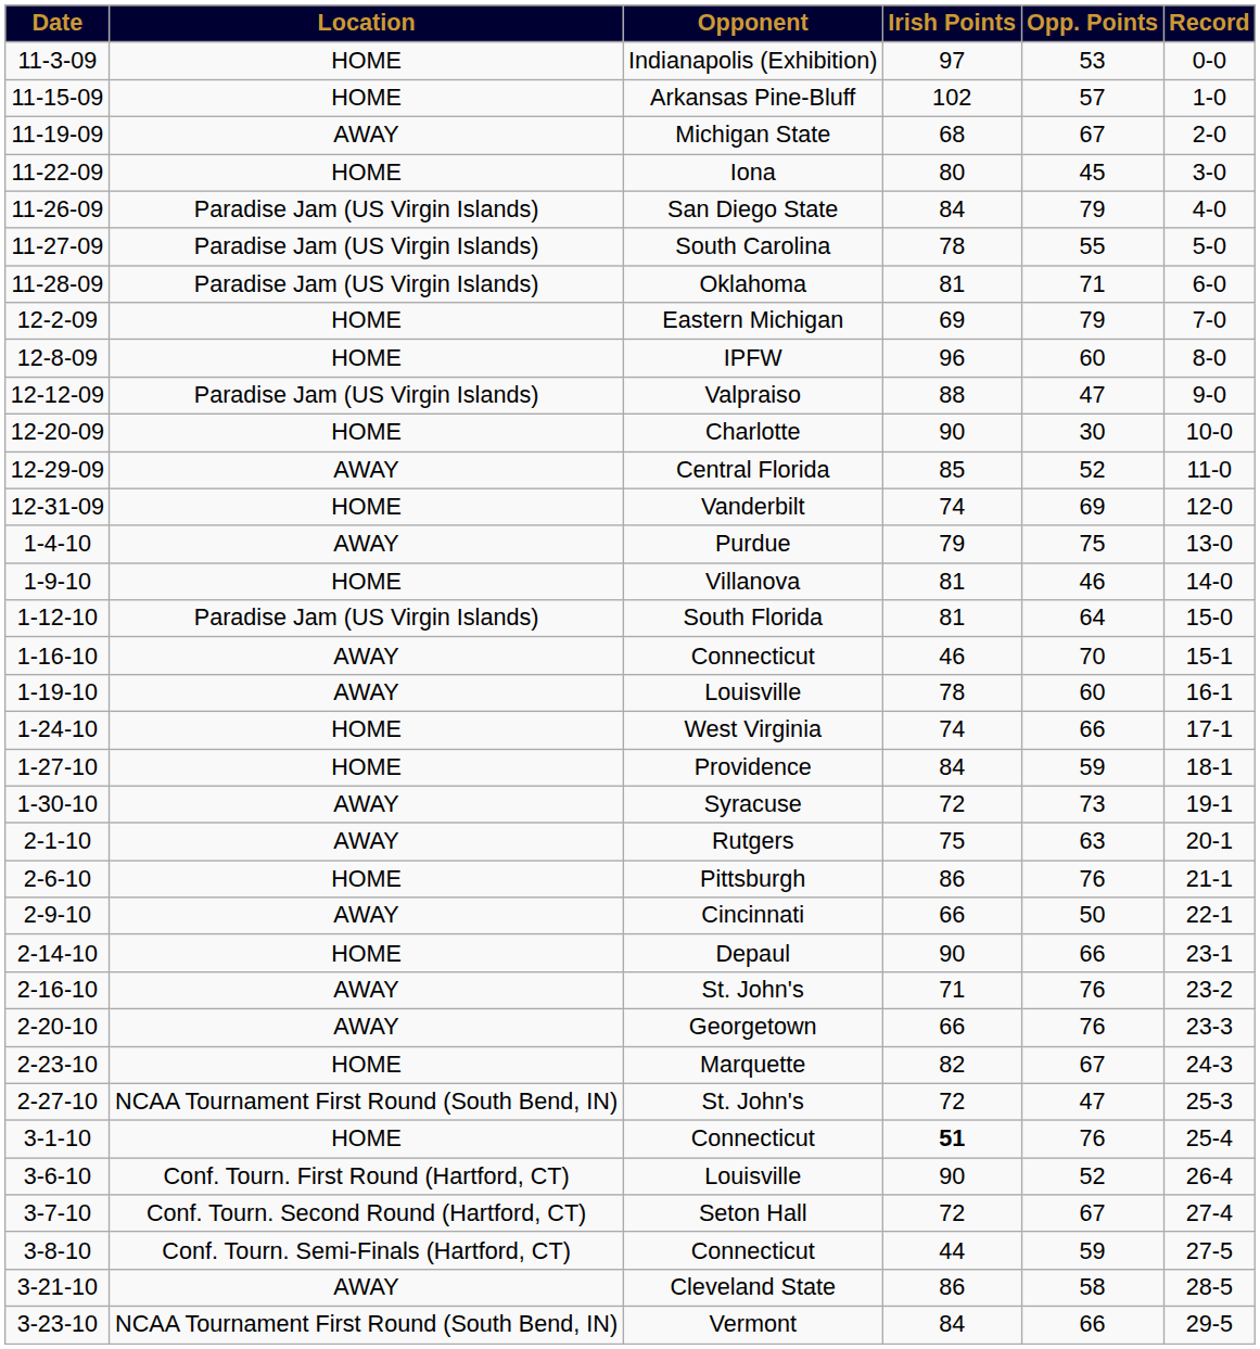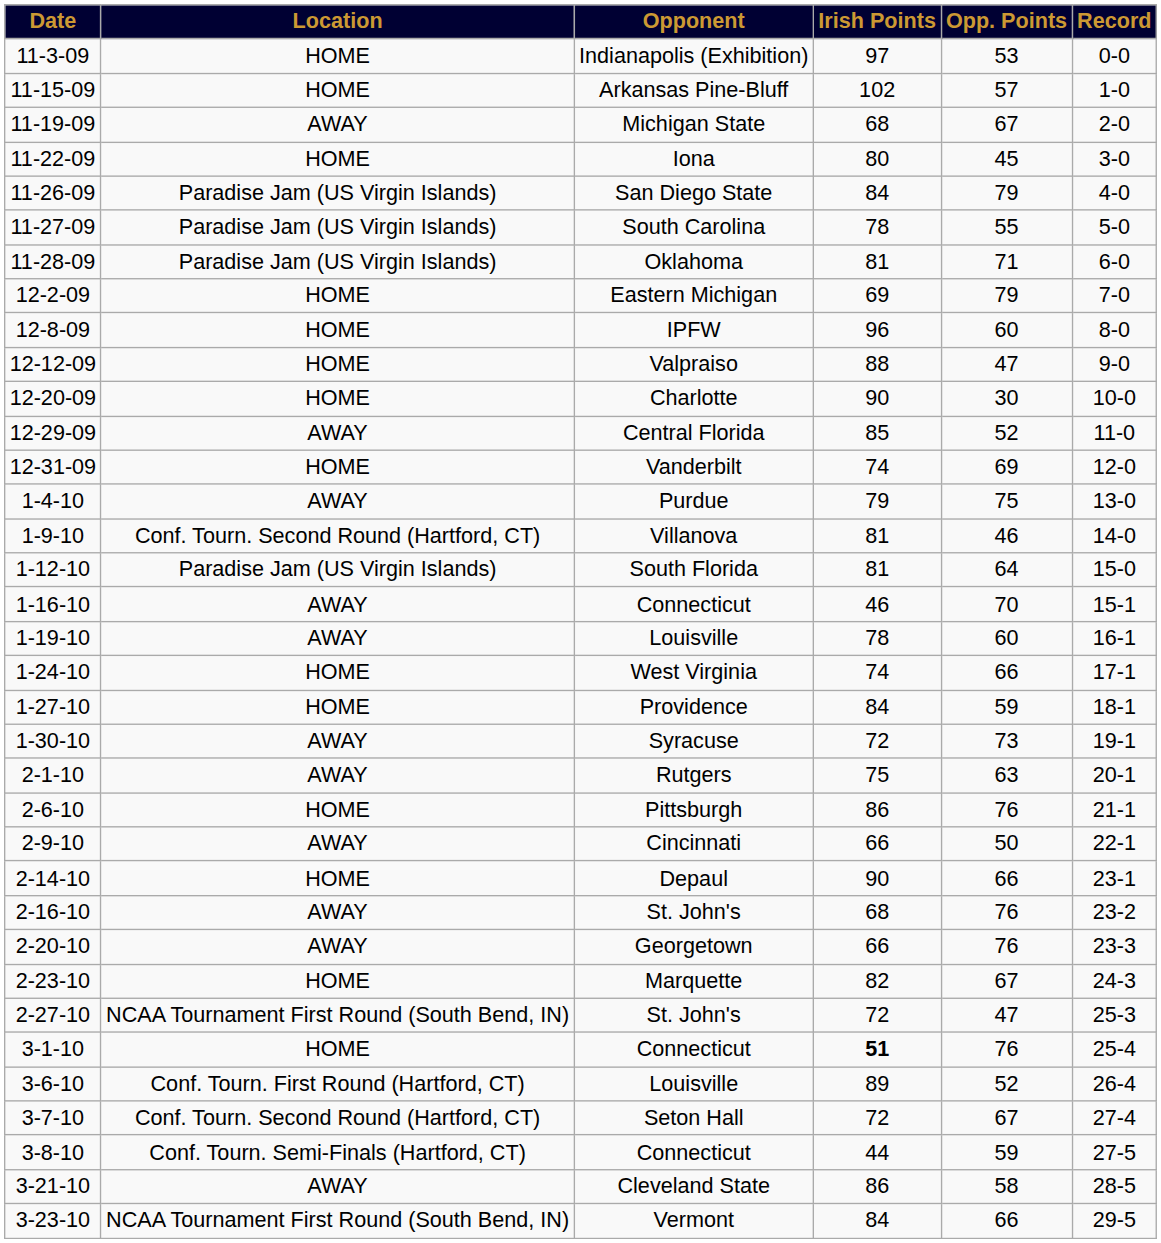 <table class="wikitable" style="text-align:center">
 <tr>
 <th style="background:#000033;color:#CC9933;">Date</th>
 <th style="background:#000033;color:#CC9933;">Location</th>
 <th style="background:#000033;color:#CC9933;">Opponent</th>
 <th style="background:#000033;color:#CC9933;">Irish Points</th>
 <th style="background:#000033;color:#CC9933;">Opp. Points</th>
 <th style="background:#000033;color:#CC9933;">Record</th>
 </tr>
 <tr>
 <td>11-3-09</td>
 <td>HOME</td>
 <td>Indianapolis (Exhibition)</td>
 <td>97</td>
 <td>53</td>
 <td>0-0</td>
 </tr>
 <tr>
 <td>11-15-09</td>
 <td>HOME</td>
 <td>Arkansas Pine-Bluff</td>
 <td>102</td>
 <td>57</td>
 <td>1-0</td>
 </tr>
 <tr>
 <td>11-19-09</td>
 <td>AWAY</td>
 <td>Michigan State</td>
 <td>68</td>
 <td>67</td>
 <td>2-0</td>
 </tr>
 <tr>
 <td>11-22-09</td>
 <td>HOME</td>
 <td>Iona</td>
 <td>80</td>
 <td>45</td>
 <td>3-0</td>
 </tr>
 <tr>
 <td>11-26-09</td>
 <td>Paradise Jam (US Virgin Islands)</td>
 <td>San Diego State</td>
 <td>84</td>
 <td>79</td>
 <td>4-0</td>
 </tr>
 <tr>
 <td>11-27-09</td>
 <td>Paradise Jam (US Virgin Islands)</td>
 <td>South Carolina</td>
 <td>78</td>
 <td>55</td>
 <td>5-0</td>
 </tr>
 <tr>
 <td>11-28-09</td>
 <td>Paradise Jam (US Virgin Islands)</td>
 <td>Oklahoma</td>
 <td>81</td>
 <td>71</td>
 <td>6-0</td>
 </tr>
 <tr>
 <td>12-2-09</td>
 <td>HOME</td>
 <td>Eastern Michigan</td>
 <td>69</td>
 <td>79</td>
 <td>7-0</td>
 </tr>
 <tr>
 <td>12-8-09</td>
 <td>HOME</td>
 <td>IPFW</td>
 <td>96</td>
 <td>60</td>
 <td>8-0</td>
 </tr>
 <tr>
 <td>12-12-09</td>
-<td>Paradise Jam (US Virgin Islands)</td>
+<td>HOME</td>
 <td>Valpraiso</td>
 <td>88</td>
 <td>47</td>
 <td>9-0</td>
 </tr>
 <tr>
 <td>12-20-09</td>
 <td>HOME</td>
 <td>Charlotte</td>
 <td>90</td>
 <td>30</td>
 <td>10-0</td>
 </tr>
 <tr>
 <td>12-29-09</td>
 <td>AWAY</td>
 <td>Central Florida</td>
 <td>85</td>
 <td>52</td>
 <td>11-0</td>
 </tr>
 <tr>
 <td>12-31-09</td>
 <td>HOME</td>
 <td>Vanderbilt</td>
 <td>74</td>
 <td>69</td>
 <td>12-0</td>
 </tr>
 <tr>
 <td>1-4-10</td>
 <td>AWAY</td>
 <td>Purdue</td>
 <td>79</td>
 <td>75</td>
 <td>13-0</td>
 </tr>
 <tr>
 <td>1-9-10</td>
-<td>HOME</td>
+<td>Conf. Tourn. Second Round (Hartford, CT)</td>
 <td>Villanova</td>
 <td>81</td>
 <td>46</td>
 <td>14-0</td>
 </tr>
 <tr>
 <td>1-12-10</td>
 <td>Paradise Jam (US Virgin Islands)</td>
 <td>South Florida</td>
 <td>81</td>
 <td>64</td>
 <td>15-0</td>
 </tr>
 <tr>
 <td>1-16-10</td>
 <td>AWAY</td>
 <td>Connecticut</td>
 <td>46</td>
 <td>70</td>
 <td>15-1</td>
 </tr>
 <tr>
 <td>1-19-10</td>
 <td>AWAY</td>
 <td>Louisville</td>
 <td>78</td>
 <td>60</td>
 <td>16-1</td>
 </tr>
 <tr>
 <td>1-24-10</td>
 <td>HOME</td>
 <td>West Virginia</td>
 <td>74</td>
 <td>66</td>
 <td>17-1</td>
 </tr>
 <tr>
 <td>1-27-10</td>
 <td>HOME</td>
 <td>Providence</td>
 <td>84</td>
 <td>59</td>
 <td>18-1</td>
 </tr>
 <tr>
 <td>1-30-10</td>
 <td>AWAY</td>
 <td>Syracuse</td>
 <td>72</td>
 <td>73</td>
 <td>19-1</td>
 </tr>
 <tr>
 <td>2-1-10</td>
 <td>AWAY</td>
 <td>Rutgers</td>
 <td>75</td>
 <td>63</td>
 <td>20-1</td>
 </tr>
 <tr>
 <td>2-6-10</td>
 <td>HOME</td>
 <td>Pittsburgh</td>
 <td>86</td>
 <td>76</td>
 <td>21-1</td>
 </tr>
 <tr>
 <td>2-9-10</td>
 <td>AWAY</td>
 <td>Cincinnati</td>
 <td>66</td>
 <td>50</td>
 <td>22-1</td>
 </tr>
 <tr>
 <td>2-14-10</td>
 <td>HOME</td>
 <td>Depaul</td>
 <td>90</td>
 <td>66</td>
 <td>23-1</td>
 </tr>
 <tr>
 <td>2-16-10</td>
 <td>AWAY</td>
 <td>St. John's</td>
-<td>71</td>
+<td>68</td>
 <td>76</td>
 <td>23-2</td>
 </tr>
 <tr>
 <td>2-20-10</td>
 <td>AWAY</td>
 <td>Georgetown</td>
 <td>66</td>
 <td>76</td>
 <td>23-3</td>
 </tr>
 <tr>
 <td>2-23-10</td>
 <td>HOME</td>
 <td>Marquette</td>
 <td>82</td>
 <td>67</td>
 <td>24-3</td>
 </tr>
 <tr>
 <td>2-27-10</td>
 <td>NCAA Tournament First Round (South Bend, IN)</td>
 <td>St. John's</td>
 <td>72</td>
 <td>47</td>
 <td>25-3</td>
 </tr>
 <tr>
 <td>3-1-10</td>
 <td>HOME</td>
 <td>Connecticut</td>
 <td><strong>51</strong></td>
 <td>76</td>
 <td>25-4</td>
 </tr>
 <tr>
 <td>3-6-10</td>
 <td>Conf. Tourn. First Round (Hartford, CT)</td>
 <td>Louisville</td>
-<td>90</td>
+<td>89</td>
 <td>52</td>
 <td>26-4</td>
 </tr>
 <tr>
 <td>3-7-10</td>
 <td>Conf. Tourn. Second Round (Hartford, CT)</td>
 <td>Seton Hall</td>
 <td>72</td>
 <td>67</td>
 <td>27-4</td>
 </tr>
 <tr>
 <td>3-8-10</td>
 <td>Conf. Tourn. Semi-Finals (Hartford, CT)</td>
 <td>Connecticut</td>
 <td>44</td>
 <td>59</td>
 <td>27-5</td>
 </tr>
 <tr>
 <td>3-21-10</td>
 <td>AWAY</td>
 <td>Cleveland State</td>
 <td>86</td>
 <td>58</td>
 <td>28-5</td>
 </tr>
 <tr>
 <td>3-23-10</td>
 <td>NCAA Tournament First Round (South Bend, IN)</td>
 <td>Vermont</td>
 <td>84</td>
 <td>66</td>
 <td>29-5</td>
 </tr>
 <tr>
 </tr>
 </table>
